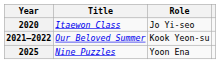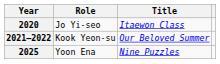 <table class="wikitable plainrowheaders">
 <tr>
 <th scope="col">Year</th>
+<th scope="col">Role</th>
 <th scope="col">Title</th>
-<th scope="col">Role</th>
 <th scope="col" class="unsortable"></th>
 </tr>
 <tr>
 <th scope="row">2020</th>
+<td>Jo Yi-seo</td>
 <td><em><a href='#'>Itaewon Class</a></em></td>
-<td>Jo Yi-seo</td>
 <td style="text-align:center"></td>
 </tr>
 <tr>
 <th scope="row">2021–2022</th>
+<td>Kook Yeon-su</td>
 <td><em><a href='#'>Our Beloved Summer</a></em></td>
-<td>Kook Yeon-su</td>
 <td style="text-align:center"></td>
 </tr>
 <tr>
 <th scope="row">2025</th>
+<td>Yoon Ena</td>
 <td><em><a href='#'>Nine Puzzles</a></em></td>
-<td>Yoon Ena</td>
 <td style="text-align:center"></td>
 </tr>
 </table>
